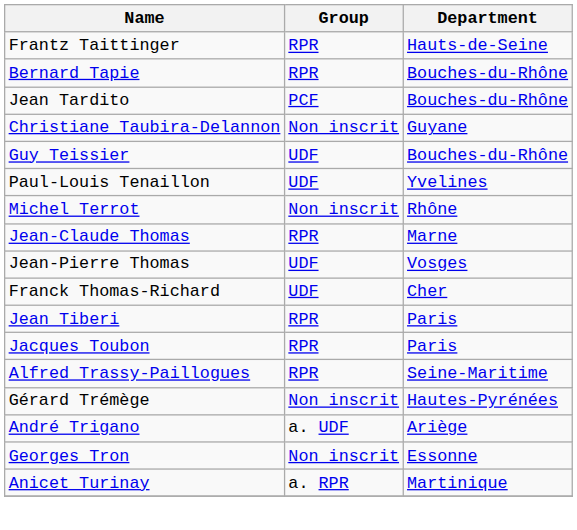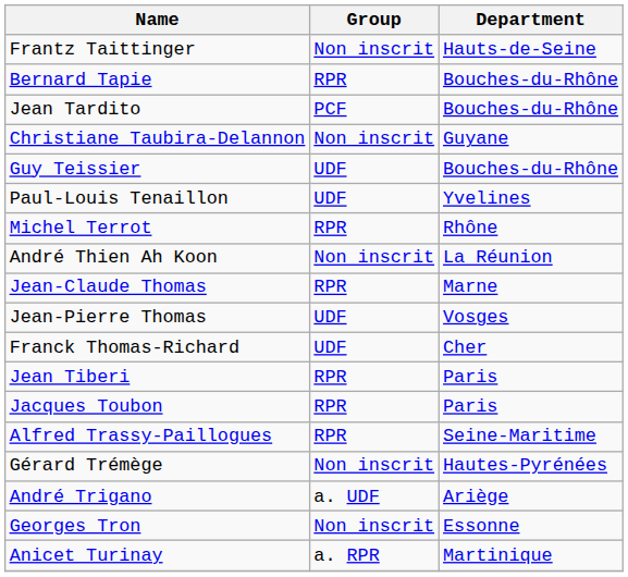 <table class="wikitable alternance">
 <tr>
 <th>Name</th>
 <th>Group</th>
 <th>Department</th>
 </tr>
 <tr>
 <td>Frantz Taittinger</td>
-<td><a href='#'>RPR</a></td>
+<td><a href='#'>Non inscrit</a></td>
 <td><a href='#'>Hauts-de-Seine</a></td>
 </tr>
 <tr>
 <td><a href='#'>Bernard Tapie</a></td>
 <td><a href='#'>RPR</a></td>
 <td><a href='#'>Bouches-du-Rhône</a></td>
 </tr>
 <tr>
 <td>Jean Tardito</td>
 <td><a href='#'>PCF</a></td>
 <td><a href='#'>Bouches-du-Rhône</a></td>
 </tr>
 <tr>
 <td><a href='#'>Christiane Taubira-Delannon</a></td>
 <td><a href='#'>Non inscrit</a></td>
 <td><a href='#'>Guyane</a></td>
 </tr>
 <tr>
 <td><a href='#'>Guy Teissier</a></td>
 <td><a href='#'>UDF</a></td>
 <td><a href='#'>Bouches-du-Rhône</a></td>
 </tr>
 <tr>
 <td>Paul-Louis Tenaillon</td>
 <td><a href='#'>UDF</a></td>
 <td><a href='#'>Yvelines</a></td>
 </tr>
 <tr>
 <td><a href='#'>Michel Terrot</a></td>
+<td><a href='#'>RPR</a></td>
+<td><a href='#'>Rhône</a></td>
+</tr>
+<tr>
+<td>André Thien Ah Koon</td>
 <td><a href='#'>Non inscrit</a></td>
-<td><a href='#'>Rhône</a></td>
+<td><a href='#'>La Réunion</a></td>
 </tr>
 <tr>
 <td><a href='#'>Jean-Claude Thomas</a></td>
 <td><a href='#'>RPR</a></td>
 <td><a href='#'>Marne</a></td>
 </tr>
 <tr>
 <td>Jean-Pierre Thomas</td>
 <td><a href='#'>UDF</a></td>
 <td><a href='#'>Vosges</a></td>
 </tr>
 <tr>
 <td>Franck Thomas-Richard</td>
 <td><a href='#'>UDF</a></td>
 <td><a href='#'>Cher</a></td>
 </tr>
 <tr>
 <td><a href='#'>Jean Tiberi</a></td>
 <td><a href='#'>RPR</a></td>
 <td><a href='#'>Paris</a></td>
 </tr>
 <tr>
 <td><a href='#'>Jacques Toubon</a></td>
 <td><a href='#'>RPR</a></td>
 <td><a href='#'>Paris</a></td>
 </tr>
 <tr>
 <td><a href='#'>Alfred Trassy-Paillogues</a></td>
 <td><a href='#'>RPR</a></td>
 <td><a href='#'>Seine-Maritime</a></td>
 </tr>
 <tr>
 <td>Gérard Trémège</td>
 <td><a href='#'>Non inscrit</a></td>
 <td><a href='#'>Hautes-Pyrénées</a></td>
 </tr>
 <tr>
 <td><a href='#'>André Trigano</a></td>
 <td>a. <a href='#'>UDF</a></td>
 <td><a href='#'>Ariège</a></td>
 </tr>
 <tr>
 <td><a href='#'>Georges Tron</a></td>
 <td><a href='#'>Non inscrit</a></td>
 <td><a href='#'>Essonne</a></td>
 </tr>
 <tr>
 <td><a href='#'>Anicet Turinay</a></td>
 <td>a. <a href='#'>RPR</a></td>
 <td><a href='#'>Martinique</a></td>
 </tr>
 <tr>
 </tr>
 </table>
